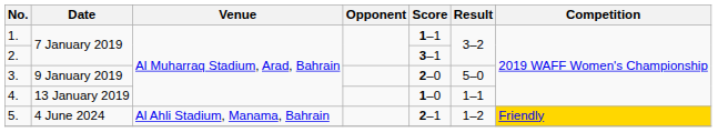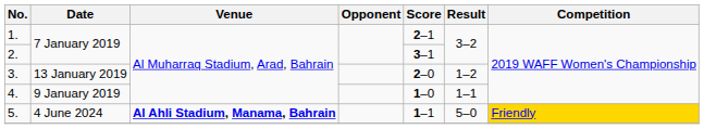 <table class="wikitable">
 <tr>
 <th>No.</th>
 <th>Date</th>
 <th>Venue</th>
 <th>Opponent</th>
 <th>Score</th>
 <th>Result</th>
 <th>Competition</th>
 </tr>
 <tr>
 <td>1.</td>
 <td rowspan=2>7 January 2019</td>
 <td rowspan=4><a href='#'>Al Muharraq Stadium</a>, <a href='#'>Arad</a>, <a href='#'>Bahrain</a></td>
 <td rowspan=2></td>
-<td align=center><strong>1</strong>–1</td>
+<td align=center><strong>2</strong>–1</td>
 <td rowspan=2 align=center>3–2</td>
 <td rowspan=4><a href='#'>2019 WAFF Women's Championship</a></td>
 </tr>
 <tr>
 <td>2.</td>
 <td align=center><strong>3</strong>–1</td>
 </tr>
 <tr>
 <td>3.</td>
-<td>9 January 2019</td>
+<td>13 January 2019</td>
 <td></td>
 <td align=center><strong>2</strong>–0</td>
-<td align=center>5–0</td>
+<td align=center>1–2</td>
 </tr>
 <tr>
 <td>4.</td>
-<td>13 January 2019</td>
+<td>9 January 2019</td>
 <td></td>
 <td align=center><strong>1</strong>–0</td>
 <td align=center>1–1</td>
 </tr>
 <tr>
 <td>5.</td>
 <td>4 June 2024</td>
-<td><a href='#'>Al Ahli Stadium</a>, <a href='#'>Manama</a>, <a href='#'>Bahrain</a></td>
+<td><strong><a href='#'>Al Ahli Stadium</a>, <a href='#'>Manama</a>, <a href='#'>Bahrain</a></strong></td>
 <td></td>
-<td align=center><strong>2</strong>–1</td>
-<td align=center>1–2</td>
+<td align=center><strong>1</strong>–1</td>
+<td align=center>5–0</td>
 <td style="background: gold;"><a href='#'>Friendly</a></td>
 </tr>
 <tr>
 </tr>
 </table>
